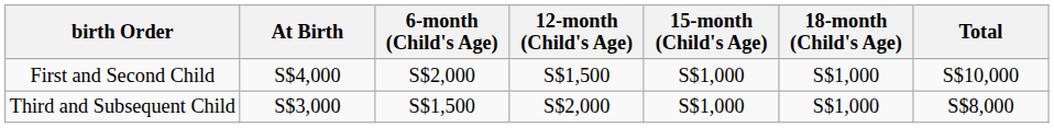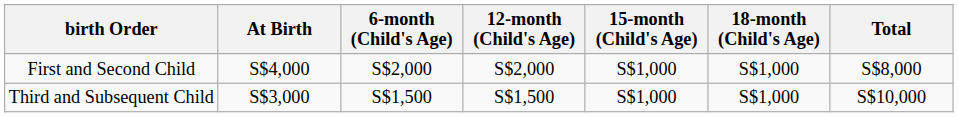 <table class="wikitable" style="text-align: center">
 <tr>
 <th>birth Order</th>
 <th style="width:100px;">At Birth</th>
 <th style="width:100px;">6-month (Child's Age)</th>
 <th style="width:100px;">12-month (Child's Age)</th>
 <th style="width:100px;">15-month (Child's Age)</th>
 <th style="width:100px;">18-month (Child's Age)</th>
 <th style="width:100px;">Total</th>
 </tr>
 <tr>
 <td>First and Second Child</td>
 <td>S$4,000</td>
 <td>S$2,000</td>
+<td>S$2,000</td>
+<td>S$1,000</td>
+<td>S$1,000</td>
+<td>S$8,000</td>
+</tr>
+<tr>
+<td>Third and Subsequent Child</td>
+<td>S$3,000</td>
+<td>S$1,500</td>
 <td>S$1,500</td>
 <td>S$1,000</td>
 <td>S$1,000</td>
 <td>S$10,000</td>
 </tr>
-<tr>
-<td>Third and Subsequent Child</td>
-<td>S$3,000</td>
-<td>S$1,500</td>
-<td>S$2,000</td>
-<td>S$1,000</td>
-<td>S$1,000</td>
-<td>S$8,000</td>
-</tr>
 </table>
